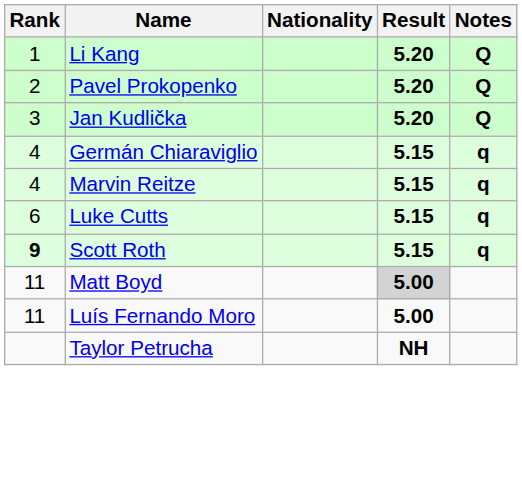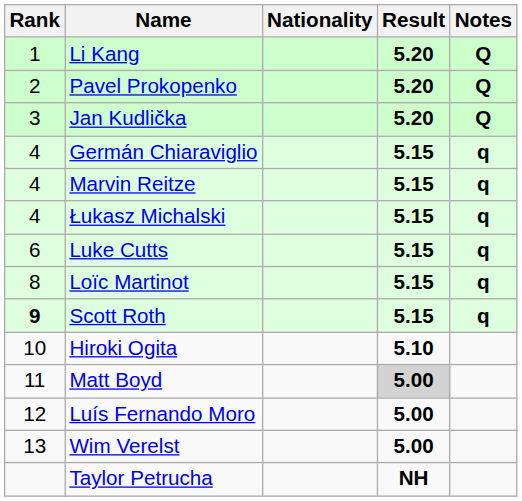 <table class="wikitable sortable" style="text-align:center">
 <tr>
 <th>Rank</th>
 <th>Name</th>
 <th>Nationality</th>
 <th>Result</th>
 <th>Notes</th>
 </tr>
 <tr bgcolor=ccffcc>
 <td>1</td>
 <td align=left><a href='#'>Li Kang</a></td>
 <td align=left></td>
 <td><strong>5.20</strong></td>
 <td><strong>Q</strong></td>
 </tr>
 <tr bgcolor=ccffcc>
 <td>2</td>
 <td align=left><a href='#'>Pavel Prokopenko</a></td>
 <td align=left></td>
 <td><strong>5.20</strong></td>
 <td><strong>Q</strong></td>
 </tr>
 <tr bgcolor=ccffcc>
 <td>3</td>
 <td align=left><a href='#'>Jan Kudlička</a></td>
 <td align=left></td>
 <td><strong>5.20</strong></td>
 <td><strong>Q</strong></td>
 </tr>
 <tr bgcolor=ddffdd>
 <td>4</td>
 <td align=left><a href='#'>Germán Chiaraviglio</a></td>
 <td align=left></td>
 <td><strong>5.15</strong></td>
 <td><strong>q</strong></td>
 </tr>
 <tr bgcolor=ddffdd>
 <td>4</td>
 <td align=left><a href='#'>Marvin Reitze</a></td>
 <td align=left></td>
 <td><strong>5.15</strong></td>
 <td><strong>q</strong></td>
 </tr>
 <tr bgcolor=ddffdd>
+<td>4</td>
+<td align=left><a href='#'>Łukasz Michalski</a></td>
+<td align=left></td>
+<td><strong>5.15</strong></td>
+<td><strong>q</strong></td>
+</tr>
+<tr bgcolor=ddffdd>
 <td>6</td>
 <td align=left><a href='#'>Luke Cutts</a></td>
+<td align=left></td>
+<td><strong>5.15</strong></td>
+<td><strong>q</strong></td>
+</tr>
+<tr bgcolor=ddffdd>
+<td>8</td>
+<td align=left><a href='#'>Loïc Martinot</a></td>
 <td align=left></td>
 <td><strong>5.15</strong></td>
 <td><strong>q</strong></td>
 </tr>
 <tr bgcolor=ddffdd>
 <td><strong>9</strong></td>
 <td align=left><a href='#'>Scott Roth</a></td>
 <td align=left></td>
 <td><strong>5.15</strong></td>
 <td><strong>q</strong></td>
 </tr>
 <tr>
+<td>10</td>
+<td align=left><a href='#'>Hiroki Ogita</a></td>
+<td align=left></td>
+<td><strong>5.10</strong></td>
+<td></td>
+</tr>
+<tr>
 <td>11</td>
 <td align=left><a href='#'>Matt Boyd</a></td>
 <td align=left></td>
 <td style="background: lightgrey;"><strong>5.00</strong></td>
 <td></td>
 </tr>
 <tr>
-<td>11</td>
+<td>12</td>
 <td align=left><a href='#'>Luís Fernando Moro</a></td>
+<td align=left></td>
+<td><strong>5.00</strong></td>
+<td></td>
+</tr>
+<tr>
+<td>13</td>
+<td align=left><a href='#'>Wim Verelst</a></td>
 <td align=left></td>
 <td><strong>5.00</strong></td>
 <td></td>
 </tr>
 <tr>
 <td></td>
 <td align=left><a href='#'>Taylor Petrucha</a></td>
 <td align=left></td>
 <td><strong>NH</strong></td>
 <td></td>
 </tr>
 </table>
